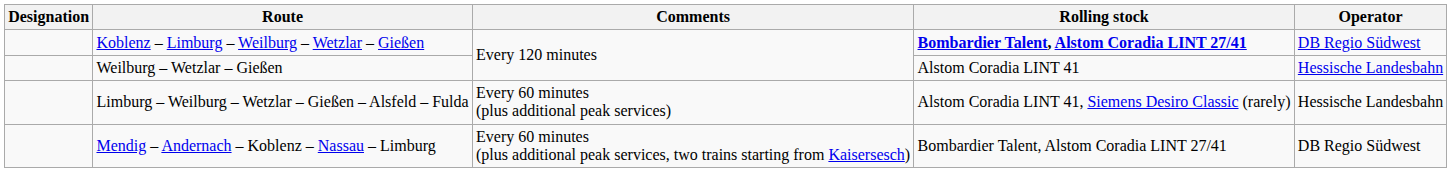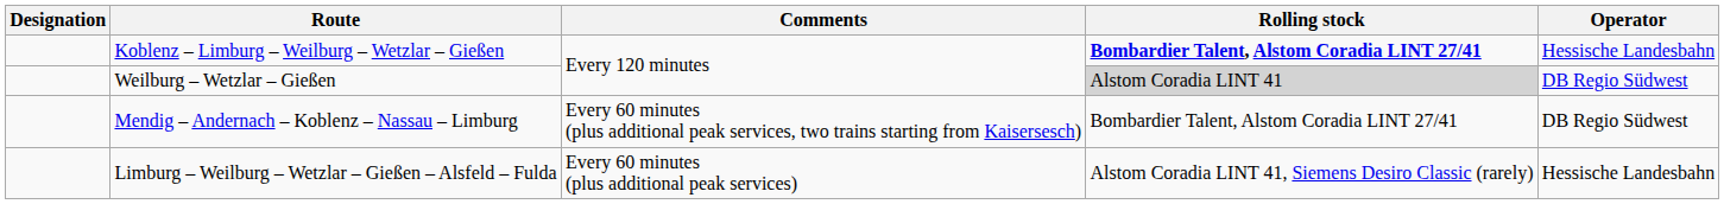 <table class="wikitable">
 <tr>
 <th>Designation</th>
 <th>Route</th>
 <th>Comments</th>
 <th>Rolling stock</th>
 <th>Operator</th>
 </tr>
 <tr>
 <td></td>
 <td><a href='#'>Koblenz</a> – <a href='#'>Limburg</a> – <a href='#'>Weilburg</a> – <a href='#'>Wetzlar</a> – <a href='#'>Gießen</a></td>
 <td rowspan="2">Every 120 minutes</td>
 <td><strong><a href='#'>Bombardier Talent</a>, <a href='#'>Alstom Coradia LINT 27/41</a></strong></td>
+<td><a href='#'>Hessische Landesbahn</a></td>
+</tr>
+<tr>
+<td></td>
+<td>Weilburg – Wetzlar – Gießen</td>
+<td style="background: lightgrey;">Alstom Coradia LINT 41</td>
 <td><a href='#'>DB Regio Südwest</a></td>
 </tr>
 <tr>
 <td></td>
-<td>Weilburg – Wetzlar – Gießen</td>
-<td>Alstom Coradia LINT 41</td>
-<td><a href='#'>Hessische Landesbahn</a></td>
+<td> <a href='#'>Mendig</a> – <a href='#'>Andernach</a> – Koblenz – <a href='#'>Nassau</a> –  Limburg</td>
+<td>Every 60 minutes<br>(plus additional peak services, two trains starting from <a href='#'>Kaisersesch</a>)</td>
+<td>Bombardier Talent, Alstom Coradia LINT 27/41</td>
+<td>DB Regio Südwest</td>
 </tr>
 <tr>
 <td></td>
 <td>Limburg – Weilburg – Wetzlar – Gießen – Alsfeld – Fulda</td>
 <td>Every 60 minutes<br>(plus additional peak services)</td>
 <td>Alstom Coradia LINT 41, <a href='#'>Siemens Desiro Classic</a> (rarely)</td>
 <td>Hessische Landesbahn</td>
 </tr>
-<tr>
-<td></td>
-<td> <a href='#'>Mendig</a> – <a href='#'>Andernach</a> – Koblenz – <a href='#'>Nassau</a> –  Limburg</td>
-<td>Every 60 minutes<br>(plus additional peak services, two trains starting from <a href='#'>Kaisersesch</a>)</td>
-<td>Bombardier Talent, Alstom Coradia LINT 27/41</td>
-<td>DB Regio Südwest</td>
-</tr>
 </table>
